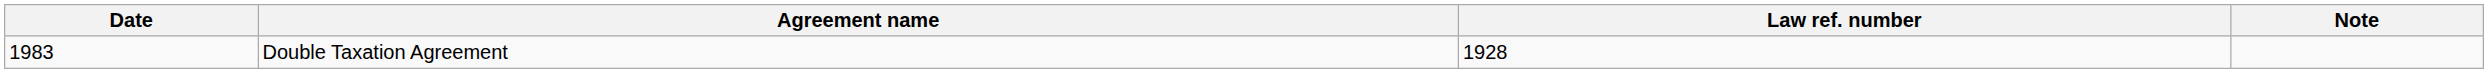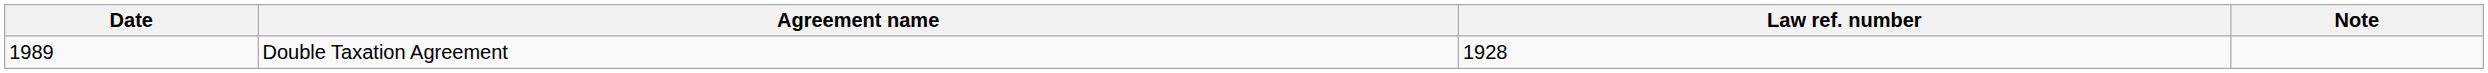 <table class="wikitable sortable" width="100%">
 <tr>
 <th class="unsortable">Date</th>
 <th>Agreement name</th>
 <th>Law ref. number</th>
 <th>Note</th>
 </tr>
 <tr>
-<td>1983</td>
+<td>1989</td>
 <td>Double Taxation Agreement</td>
 <td>1928</td>
 <td></td>
 </tr>
 </table>
